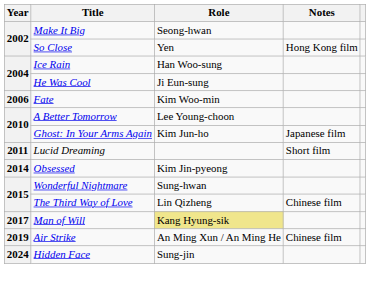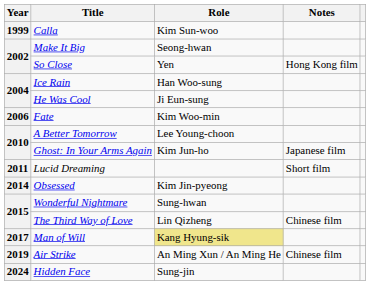 <table class="wikitable sortable plainrowheaders">
 <tr>
 <th scope="col">Year</th>
 <th scope="col">Title</th>
 <th scope="col">Role</th>
 <th scope="col">Notes</th>
 <th scope="col" class="unsortable"></th>
+</tr>
+<tr>
+<th scope="row">1999</th>
+<td><em><a href='#'>Calla</a></em></td>
+<td>Kim Sun-woo</td>
+<td></td>
+<td></td>
 </tr>
 <tr>
 <th scope="row" rowspan=2>2002</th>
 <td><em><a href='#'>Make It Big</a></em></td>
 <td>Seong-hwan</td>
 <td></td>
 <td></td>
 </tr>
 <tr>
 <td><em><a href='#'>So Close</a></em></td>
 <td>Yen</td>
 <td>Hong Kong film</td>
 <td></td>
 </tr>
 <tr>
 <th scope="row" rowspan=2>2004</th>
 <td><em><a href='#'>Ice Rain</a></em></td>
 <td>Han Woo-sung</td>
 <td></td>
 <td></td>
 </tr>
 <tr>
 <td><em><a href='#'>He Was Cool</a></em></td>
 <td>Ji Eun-sung</td>
 <td></td>
 <td></td>
 </tr>
 <tr>
 <th scope="row">2006</th>
 <td><em><a href='#'>Fate</a></em></td>
 <td>Kim Woo-min</td>
 <td></td>
 <td></td>
 </tr>
 <tr>
 <th scope="row" rowspan=2>2010</th>
 <td><em><a href='#'>A Better Tomorrow</a></em></td>
 <td>Lee Young-choon</td>
 <td></td>
 <td></td>
 </tr>
 <tr>
 <td><em><a href='#'>Ghost: In Your Arms Again</a></em></td>
 <td>Kim Jun-ho</td>
 <td>Japanese film</td>
 <td></td>
 </tr>
 <tr>
 <th scope="row">2011</th>
 <td><em>Lucid Dreaming</em></td>
 <td></td>
 <td>Short film</td>
 <td></td>
 </tr>
 <tr>
 <th scope="row">2014</th>
 <td><em><a href='#'>Obsessed</a></em></td>
 <td>Kim Jin-pyeong</td>
 <td></td>
 <td></td>
 </tr>
 <tr>
 <th scope="row" rowspan=2>2015</th>
 <td><em><a href='#'>Wonderful Nightmare</a></em></td>
 <td>Sung-hwan</td>
 <td></td>
 <td></td>
 </tr>
 <tr>
 <td><em><a href='#'>The Third Way of Love</a></em></td>
 <td>Lin Qizheng</td>
 <td>Chinese film</td>
 <td></td>
 </tr>
 <tr>
 <th scope="row">2017</th>
 <td><em><a href='#'>Man of Will</a></em></td>
 <td style="background: khaki;">Kang Hyung-sik</td>
 <td></td>
 <td></td>
 </tr>
 <tr>
 <th scope="row">2019</th>
 <td><em><a href='#'>Air Strike</a></em></td>
 <td>An Ming Xun / An Ming He</td>
 <td>Chinese film</td>
 <td></td>
 </tr>
 <tr>
 <th scope="row">2024</th>
 <td><em><a href='#'>Hidden Face</a></em></td>
 <td>Sung-jin</td>
 <td></td>
 <td></td>
 </tr>
 </table>
